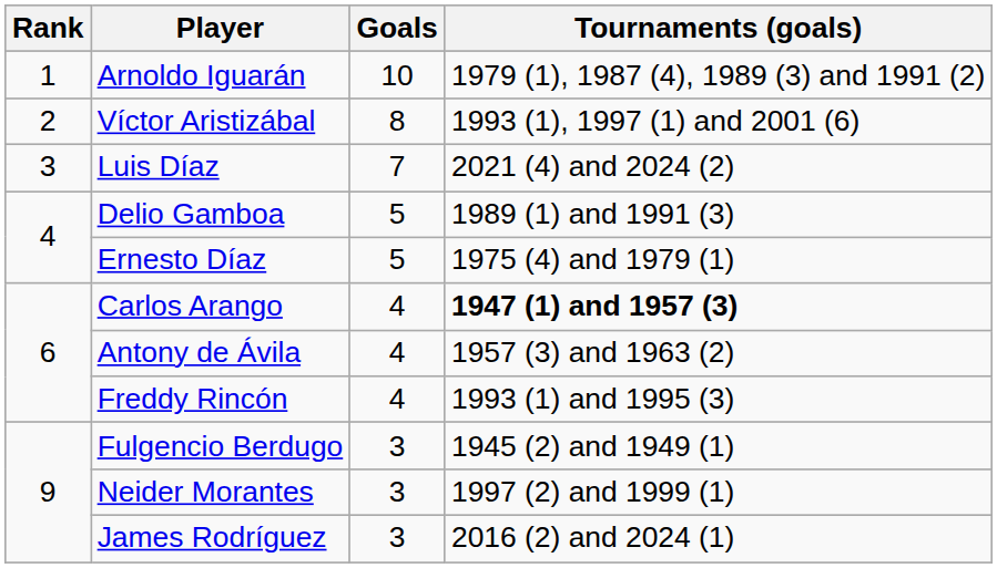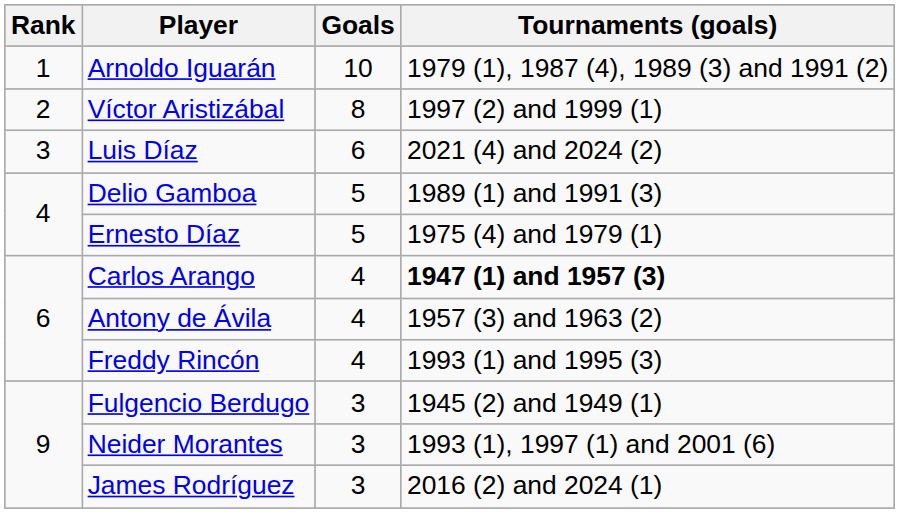 <table class="wikitable" style="text-align: left;">
 <tr>
 <th>Rank</th>
 <th>Player</th>
 <th>Goals</th>
 <th>Tournaments (goals)</th>
 </tr>
 <tr>
 <td align=center>1</td>
 <td><a href='#'>Arnoldo Iguarán</a></td>
 <td align=center>10</td>
 <td>1979 (1), 1987 (4), 1989 (3) and 1991 (2)</td>
 </tr>
 <tr>
 <td align=center>2</td>
 <td><a href='#'>Víctor Aristizábal</a></td>
 <td align=center>8</td>
-<td>1993 (1), 1997 (1) and 2001 (6)</td>
+<td>1997 (2) and 1999 (1)</td>
 </tr>
 <tr>
 <td align=center>3</td>
 <td><a href='#'>Luis Díaz</a></td>
-<td align=center>7</td>
+<td align=center>6</td>
 <td>2021 (4) and 2024 (2)</td>
 </tr>
 <tr>
 <td rowspan=2 align=center>4</td>
 <td><a href='#'>Delio Gamboa</a></td>
 <td align=center>5</td>
 <td>1989 (1) and 1991 (3)</td>
 </tr>
 <tr>
 <td><a href='#'>Ernesto Díaz</a></td>
 <td align=center>5</td>
 <td>1975 (4) and 1979 (1)</td>
 </tr>
 <tr>
 <td rowspan=3 align=center>6</td>
 <td><a href='#'>Carlos Arango</a></td>
 <td align=center>4</td>
 <td><strong>1947 (1) and 1957 (3)</strong></td>
 </tr>
 <tr>
 <td><a href='#'>Antony de Ávila</a></td>
 <td align=center>4</td>
 <td>1957 (3) and 1963 (2)</td>
 </tr>
 <tr>
 <td><a href='#'>Freddy Rincón</a></td>
 <td align=center>4</td>
 <td>1993 (1) and 1995 (3)</td>
 </tr>
 <tr>
 <td rowspan=3 align=center>9</td>
 <td><a href='#'>Fulgencio Berdugo</a></td>
 <td align=center>3</td>
 <td>1945 (2) and 1949 (1)</td>
 </tr>
 <tr>
 <td><a href='#'>Neider Morantes</a></td>
 <td align=center>3</td>
-<td>1997 (2) and 1999 (1)</td>
+<td>1993 (1), 1997 (1) and 2001 (6)</td>
 </tr>
 <tr>
 <td><a href='#'>James Rodríguez</a></td>
 <td align=center>3</td>
 <td>2016 (2) and 2024 (1)</td>
 </tr>
 </table>
